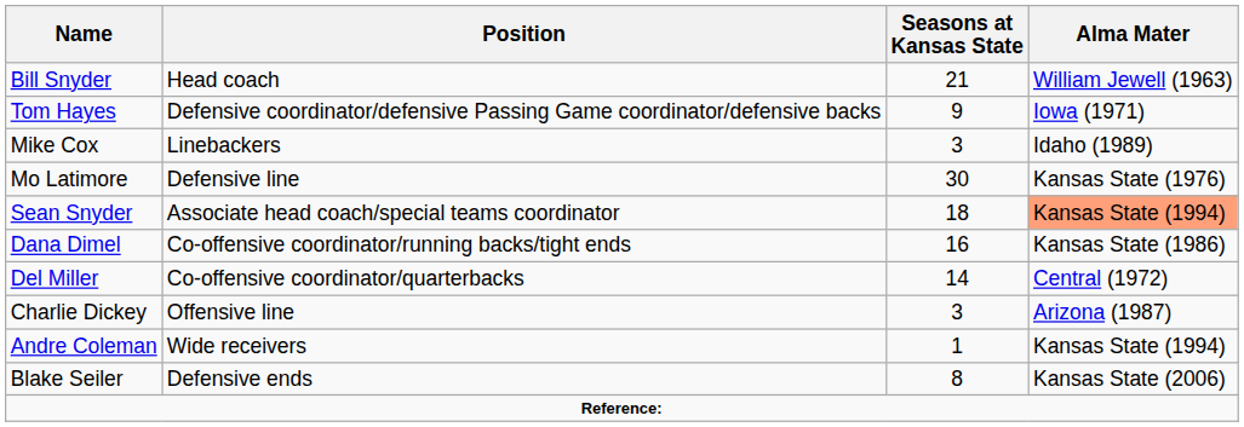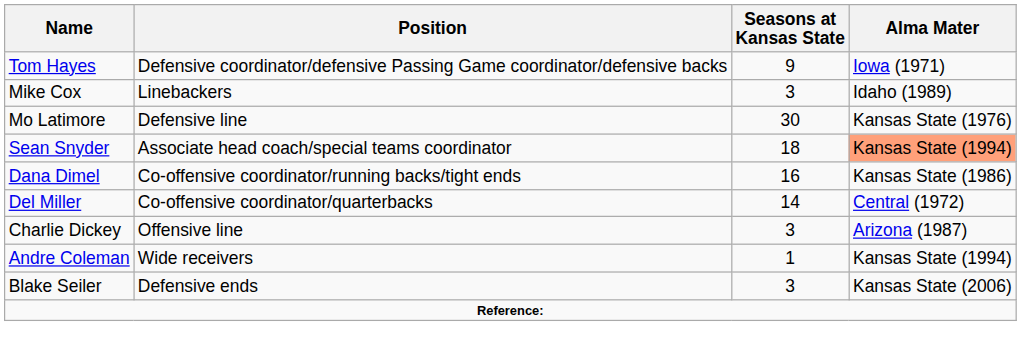 <table class="wikitable" border="1" style="font-size:90%;">
 <tr>
 <th>Name</th>
 <th>Position</th>
 <th>Seasons at<br>Kansas State</th>
 <th>Alma Mater</th>
-</tr>
-<tr>
-<td><a href='#'>Bill Snyder</a></td>
-<td>Head coach</td>
-<td align=center>21</td>
-<td><a href='#'>William Jewell</a> (1963)</td>
 </tr>
 <tr>
 <td><a href='#'>Tom Hayes</a></td>
 <td>Defensive coordinator/defensive Passing Game coordinator/defensive backs</td>
 <td align="center">9</td>
 <td><a href='#'>Iowa</a> (1971)</td>
 </tr>
 <tr>
 <td>Mike Cox</td>
 <td>Linebackers</td>
 <td align="center">3</td>
 <td>Idaho (1989)</td>
 </tr>
 <tr>
 <td>Mo Latimore</td>
 <td>Defensive line</td>
 <td align="center">30</td>
 <td>Kansas State (1976)</td>
 </tr>
 <tr>
 <td><a href='#'>Sean Snyder</a></td>
 <td>Associate head coach/special teams coordinator</td>
 <td align=center>18</td>
 <td style="background: lightsalmon;">Kansas State (1994)</td>
 </tr>
 <tr>
 <td><a href='#'>Dana Dimel</a></td>
 <td>Co-offensive coordinator/running backs/tight ends</td>
 <td align="center">16</td>
 <td>Kansas State (1986)</td>
 </tr>
 <tr>
 <td><a href='#'>Del Miller</a></td>
 <td>Co-offensive coordinator/quarterbacks</td>
 <td align="center">14</td>
 <td><a href='#'>Central</a> (1972)</td>
 </tr>
 <tr>
 <td>Charlie Dickey</td>
 <td>Offensive line</td>
 <td align="center">3</td>
 <td><a href='#'>Arizona</a> (1987)</td>
 </tr>
 <tr>
 <td><a href='#'>Andre Coleman</a></td>
 <td>Wide receivers</td>
 <td align="center">1</td>
 <td>Kansas State (1994)</td>
 </tr>
 <tr>
 <td>Blake Seiler</td>
 <td>Defensive ends</td>
-<td align="center">8</td>
+<td align="center">3</td>
 <td>Kansas State (2006)</td>
 </tr>
 <tr>
 <td colspan="4" style="font-size: 8pt" align="center"><strong>Reference:</strong></td>
 </tr>
 </table>
